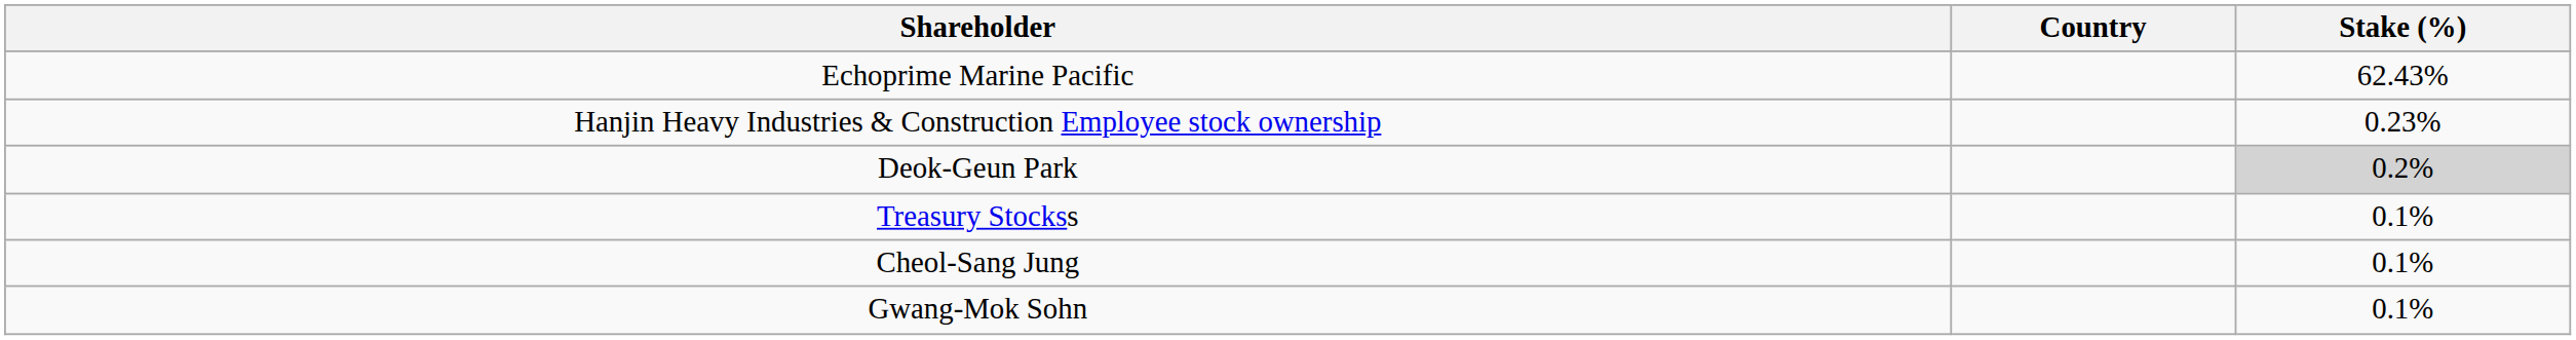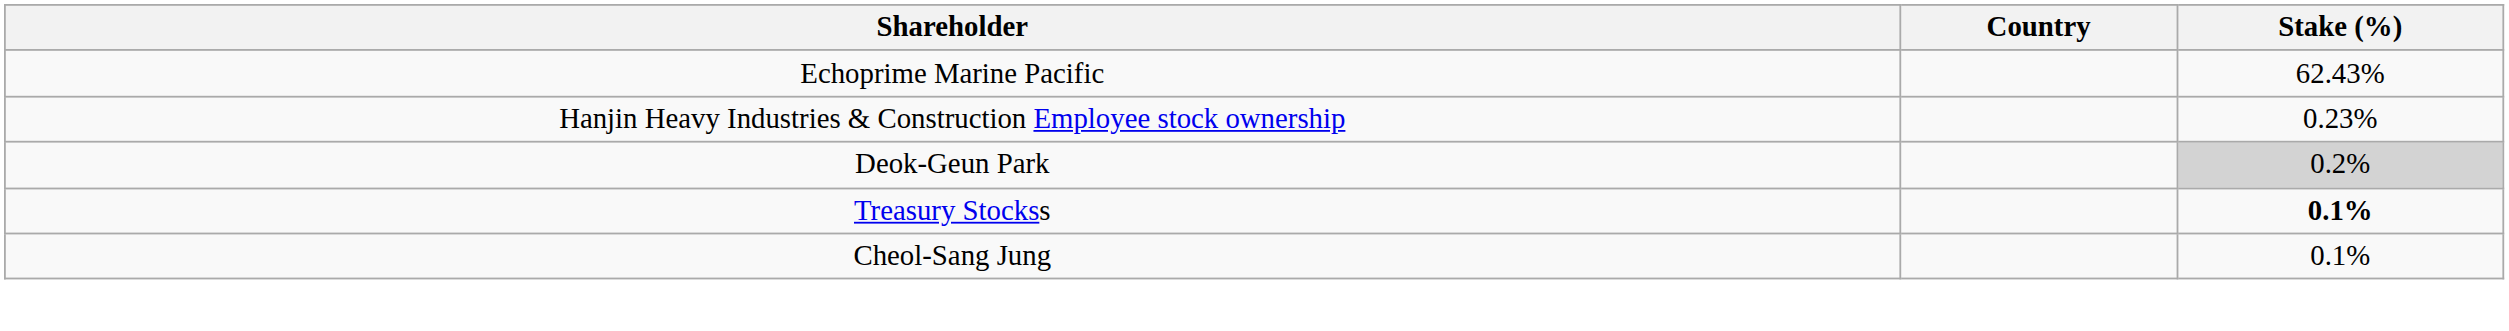 <table class="wikitable" style="text-align:center; width:70%;">
 <tr>
 <th>Shareholder</th>
 <th>Country</th>
 <th>Stake (%)</th>
 </tr>
 <tr>
 <td>Echoprime Marine Pacific</td>
 <td></td>
 <td>62.43%</td>
 </tr>
 <tr>
 <td>Hanjin Heavy Industries & Construction <a href='#'>Employee stock ownership</a></td>
 <td></td>
 <td>0.23%</td>
 </tr>
 <tr>
 <td>Deok-Geun Park</td>
 <td></td>
 <td style="background: lightgrey;">0.2%</td>
 </tr>
 <tr>
 <td><a href='#'>Treasury Stocks</a>s</td>
 <td></td>
-<td>0.1%</td>
+<td><strong>0.1%</strong></td>
 </tr>
 <tr>
 <td>Cheol-Sang Jung</td>
 <td></td>
 <td>0.1%</td>
 </tr>
-<tr>
-<td>Gwang-Mok Sohn</td>
-<td></td>
-<td>0.1%</td>
-</tr>
 </table>
